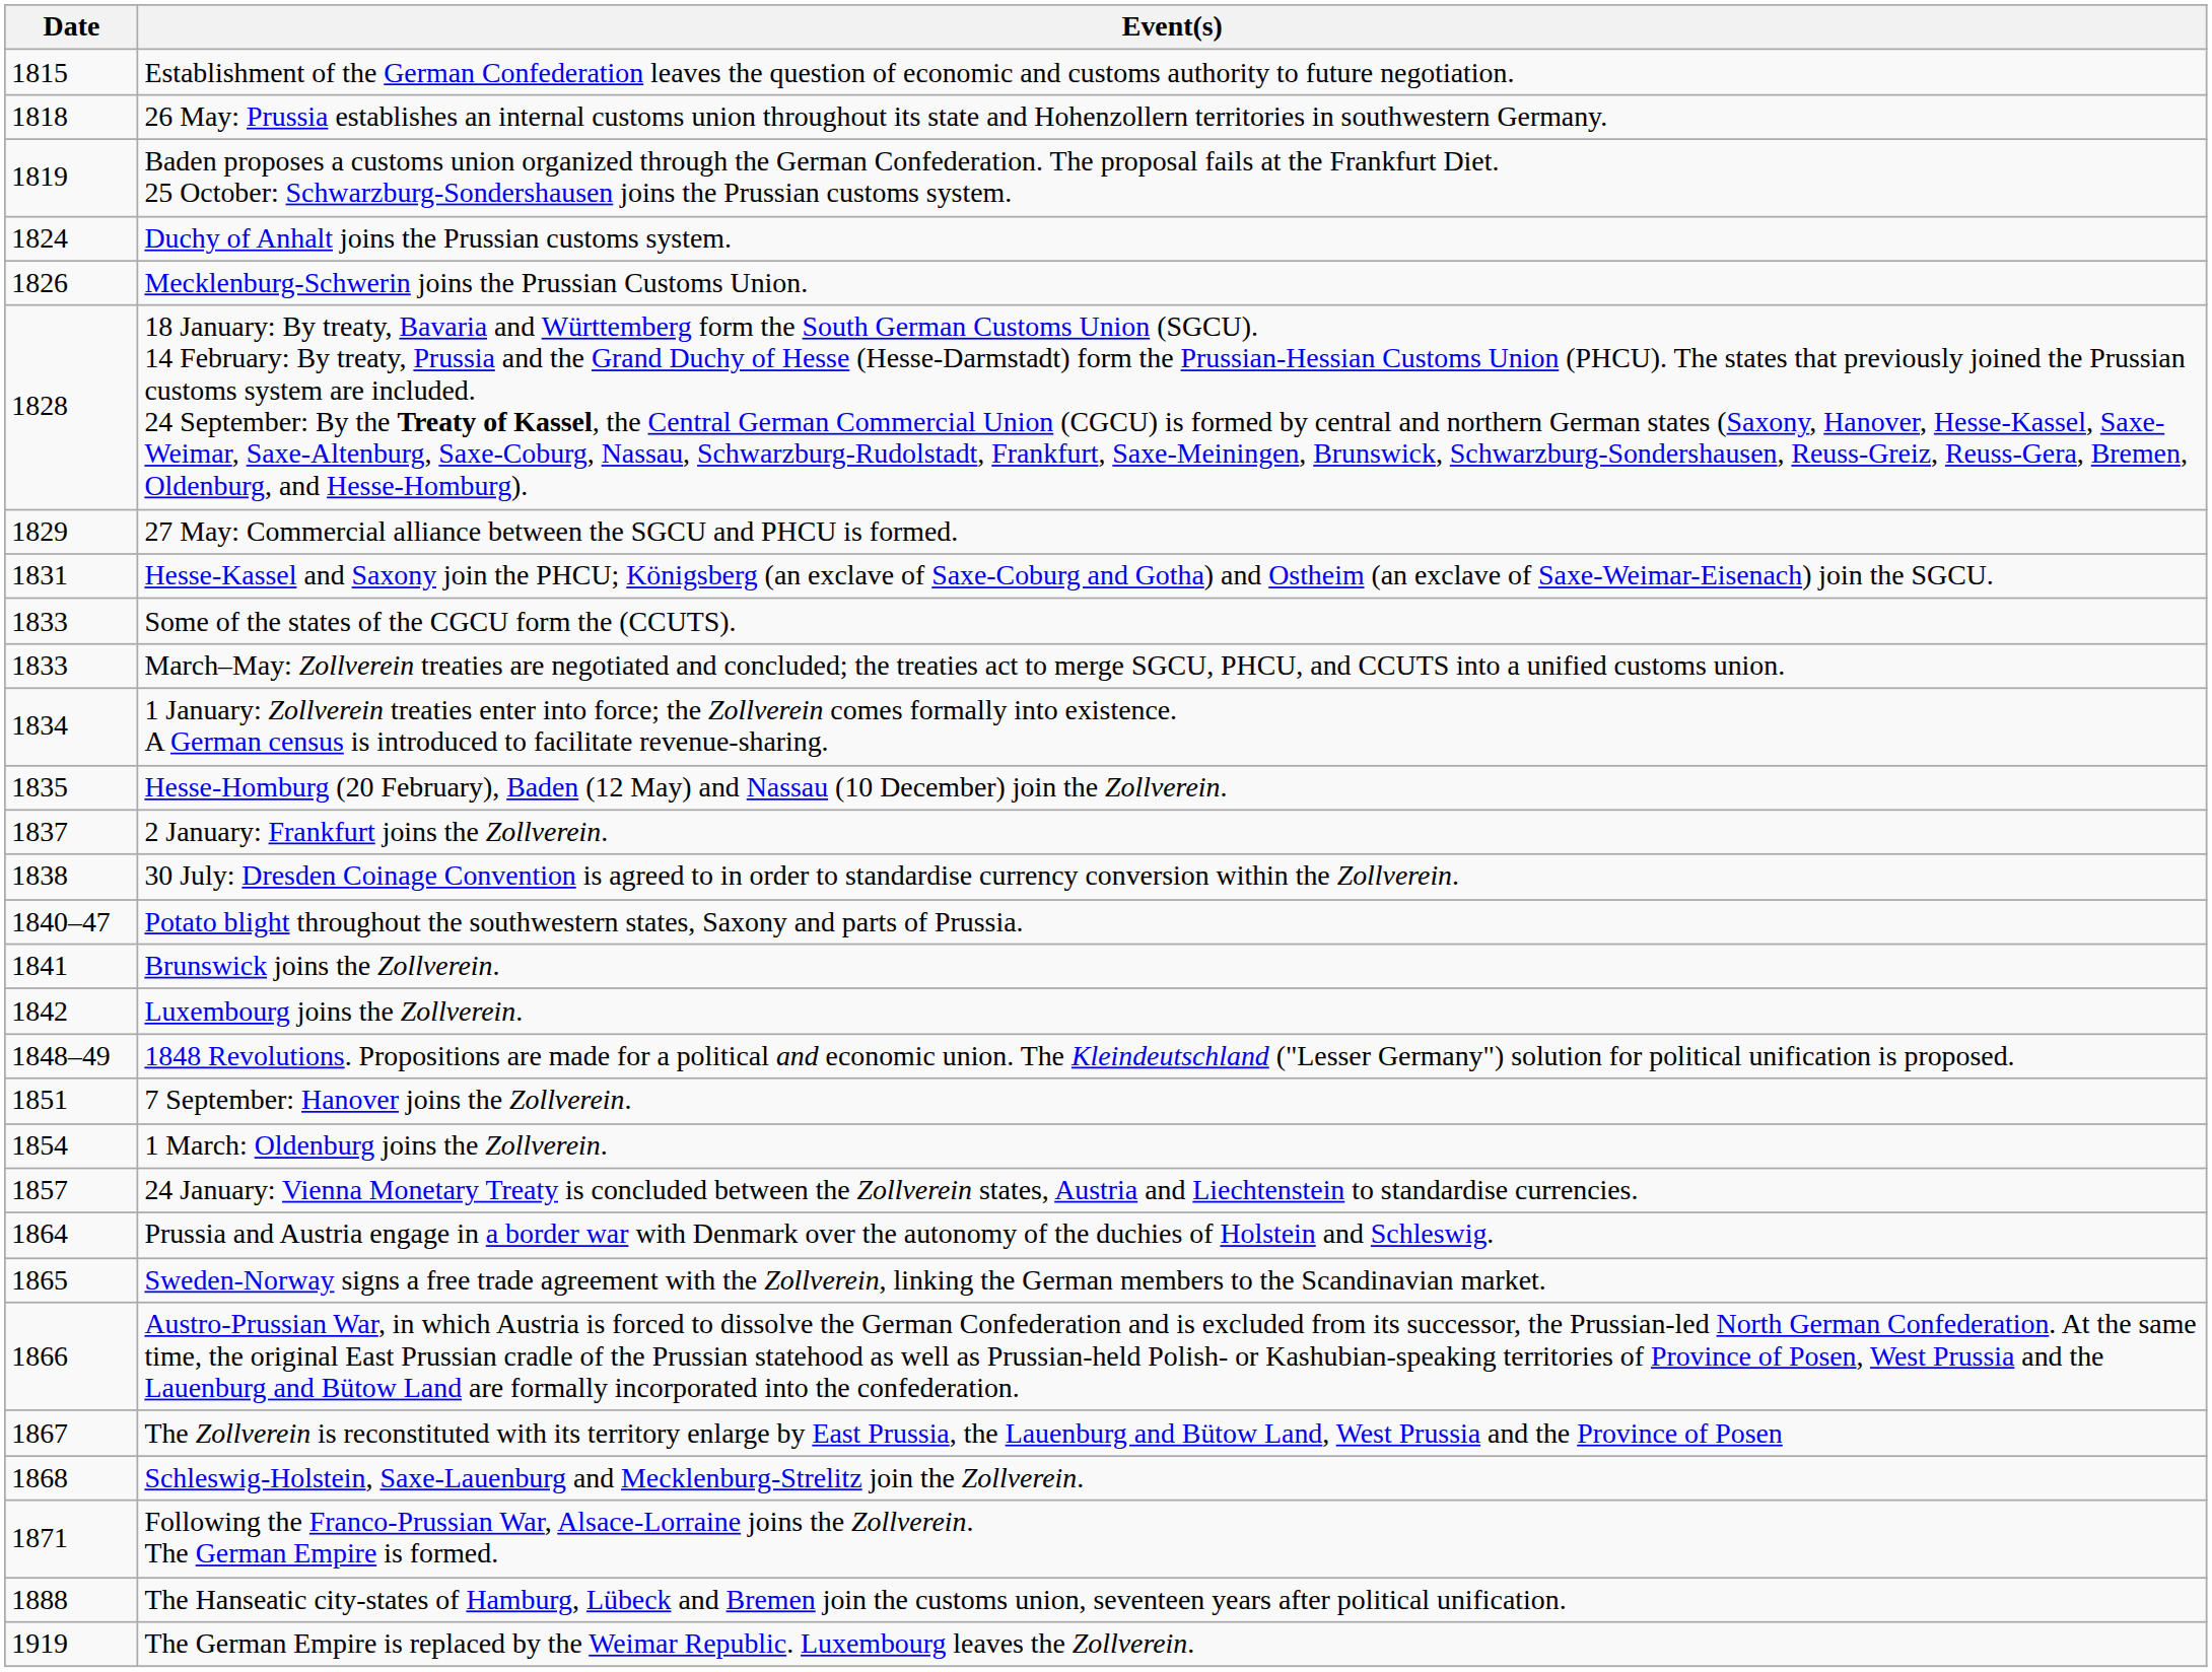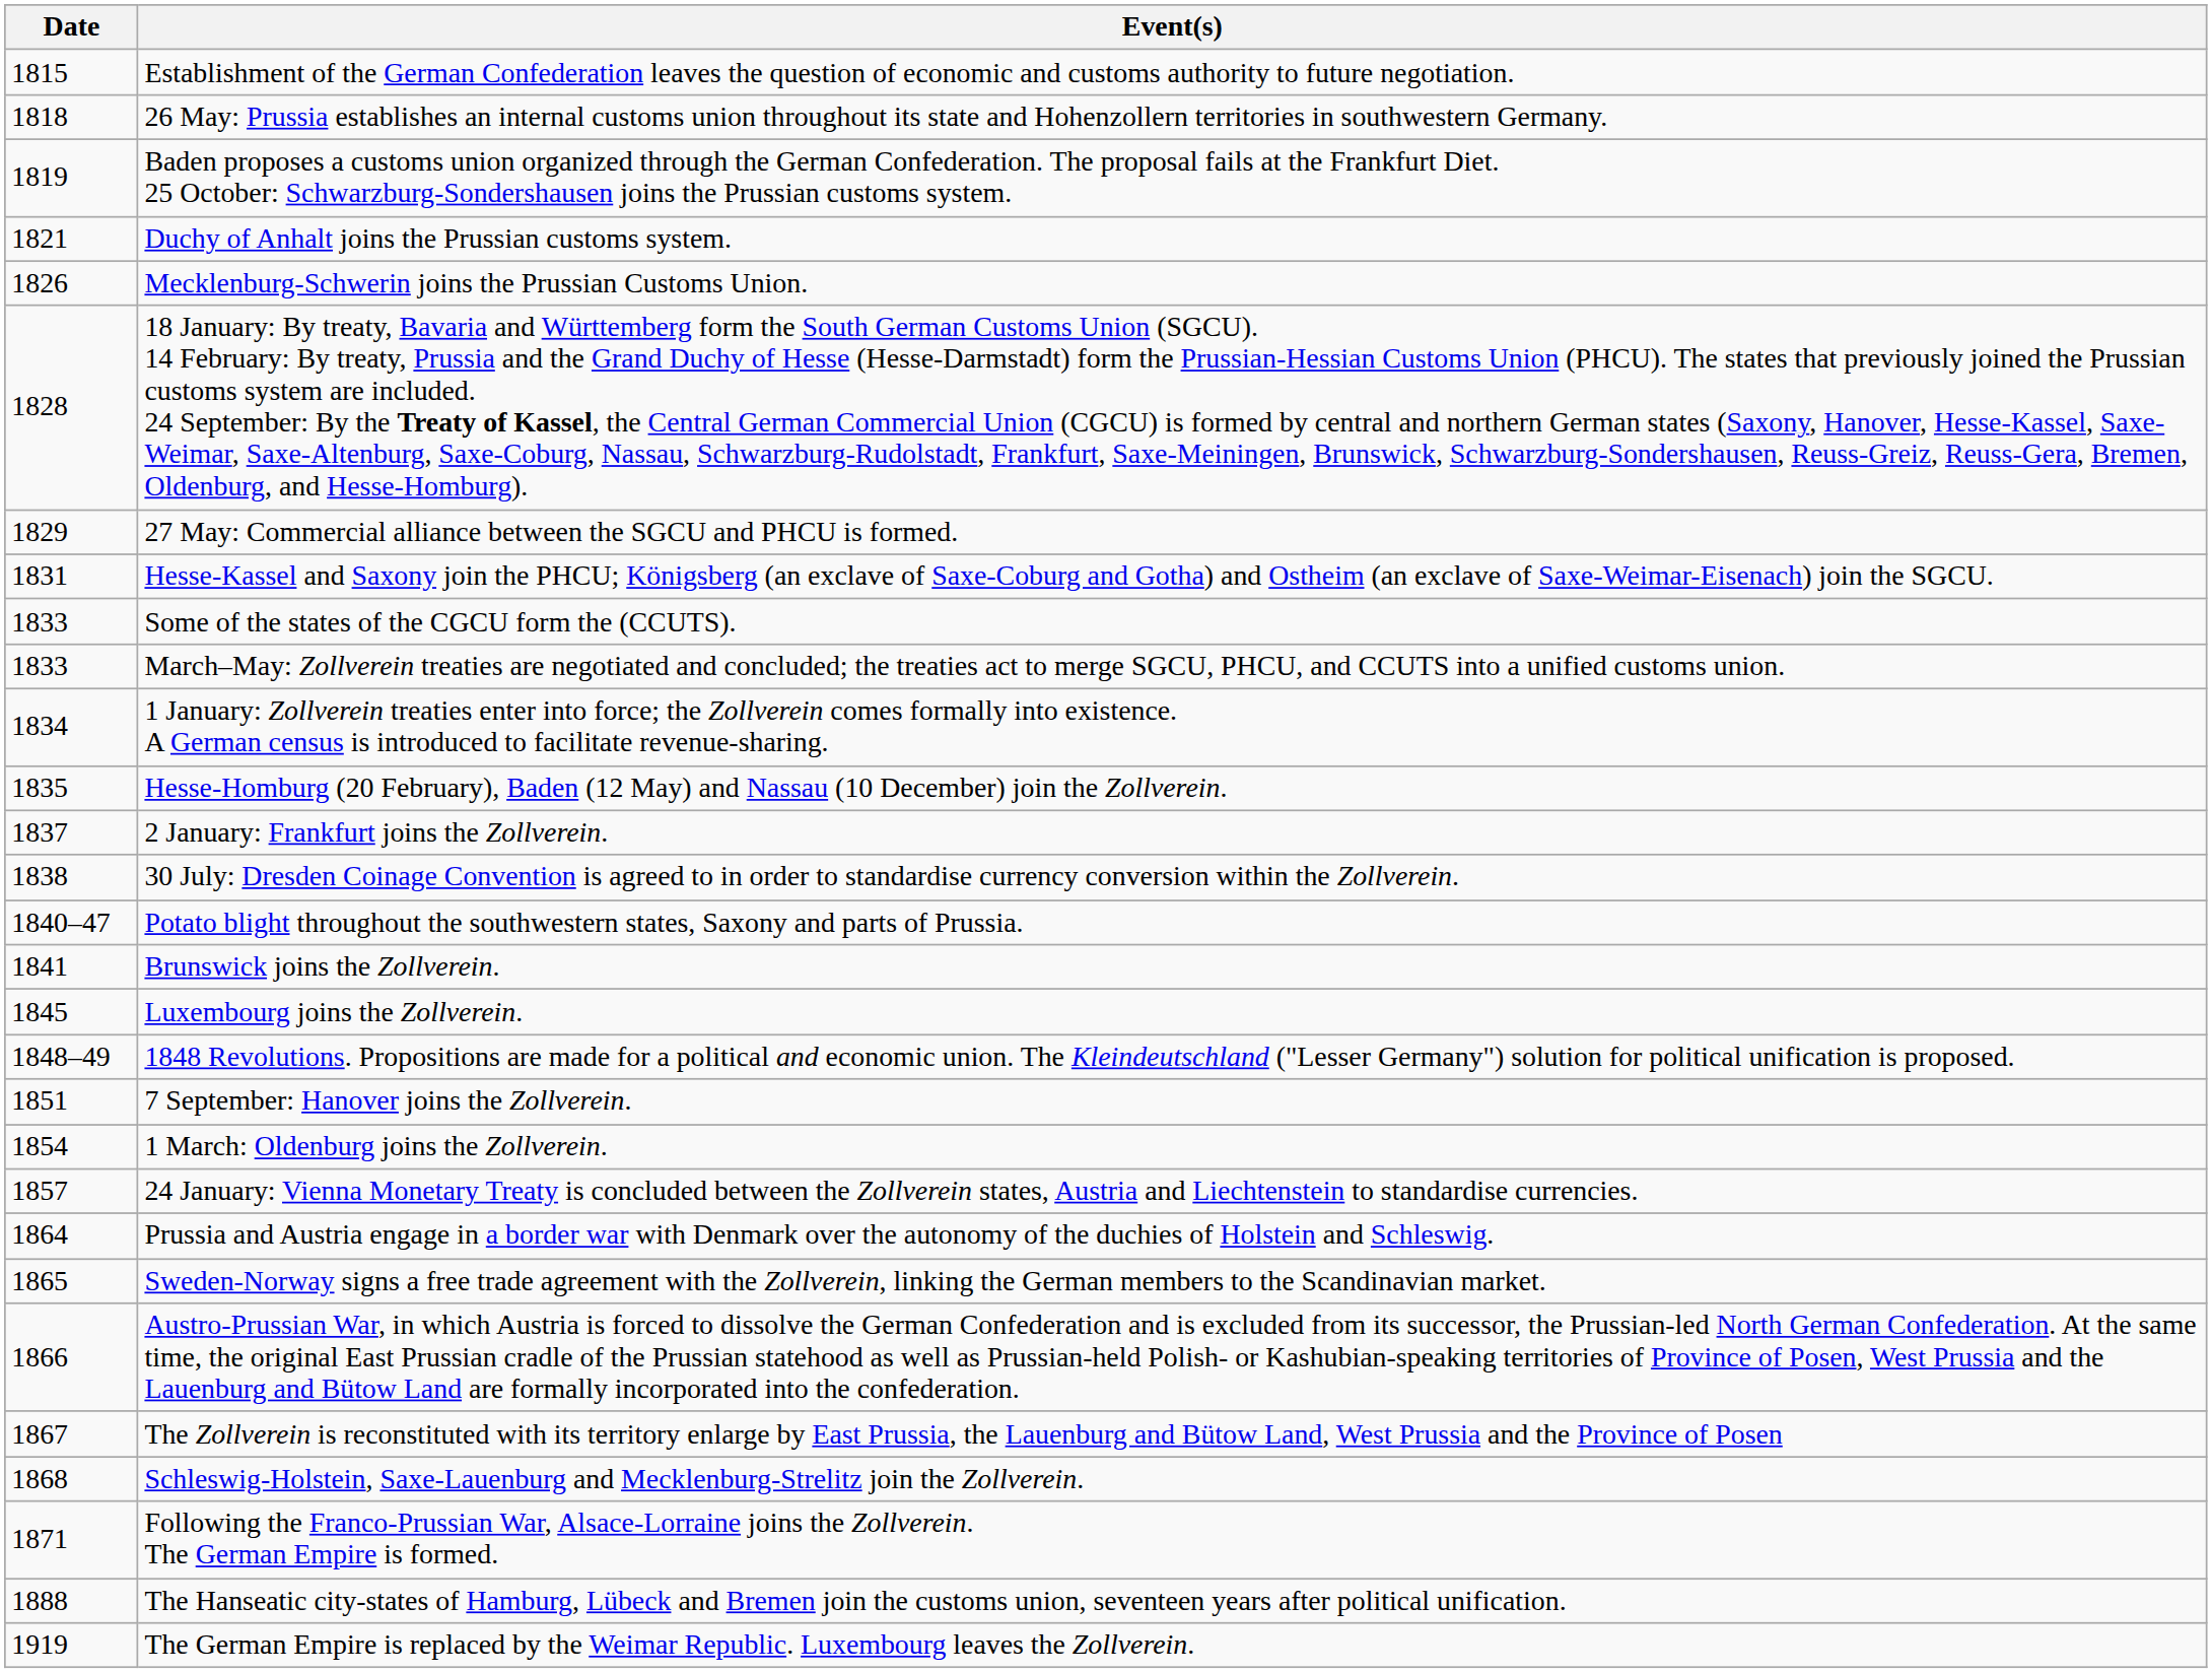 <table class="wikitable">
 <tr>
 <th style="width:4.25em;">Date</th>
 <th>Event(s)</th>
 </tr>
 <tr>
 <td>1815</td>
 <td>Establishment of the <a href='#'>German Confederation</a> leaves the question of economic and customs authority to future negotiation.</td>
 </tr>
 <tr>
 <td>1818</td>
 <td>26 May: <a href='#'>Prussia</a> establishes an internal customs union throughout its state and Hohenzollern territories in southwestern Germany.</td>
 </tr>
 <tr>
 <td>1819</td>
 <td>Baden proposes a customs union organized through the German Confederation. The proposal fails at the Frankfurt Diet.<br>25 October: <a href='#'>Schwarzburg-Sondershausen</a> joins the Prussian customs system.</td>
 </tr>
 <tr>
-<td>1824</td>
+<td>1821</td>
 <td><a href='#'>Duchy of Anhalt</a> joins the Prussian customs system.</td>
 </tr>
 <tr>
 <td>1826</td>
 <td><a href='#'>Mecklenburg-Schwerin</a> joins the Prussian Customs Union.</td>
 </tr>
 <tr>
 <td>1828</td>
 <td>18 January: By treaty, <a href='#'>Bavaria</a> and <a href='#'>Württemberg</a> form the <a href='#'>South German Customs Union</a> (SGCU).<br>14 February: By treaty, <a href='#'>Prussia</a> and the <a href='#'>Grand Duchy of Hesse</a> (Hesse-Darmstadt) form the <a href='#'>Prussian-Hessian Customs Union</a> (PHCU). The states that previously joined the Prussian customs system are included.<br>24 September: By the <strong>Treaty of Kassel</strong>, the <a href='#'>Central German Commercial Union</a> (CGCU) is formed by central and northern German states (<a href='#'>Saxony</a>, <a href='#'>Hanover</a>, <a href='#'>Hesse-Kassel</a>, <a href='#'>Saxe-Weimar</a>, <a href='#'>Saxe-Altenburg</a>, <a href='#'>Saxe-Coburg</a>, <a href='#'>Nassau</a>, <a href='#'>Schwarzburg-Rudolstadt</a>, <a href='#'>Frankfurt</a>, <a href='#'>Saxe-Meiningen</a>, <a href='#'>Brunswick</a>, <a href='#'>Schwarzburg-Sondershausen</a>, <a href='#'>Reuss-Greiz</a>, <a href='#'>Reuss-Gera</a>, <a href='#'>Bremen</a>, <a href='#'>Oldenburg</a>, and <a href='#'>Hesse-Homburg</a>).</td>
 </tr>
 <tr>
 <td>1829</td>
 <td>27 May: Commercial alliance between the SGCU and PHCU is formed.</td>
 </tr>
 <tr>
 <td>1831</td>
 <td><a href='#'>Hesse-Kassel</a> and <a href='#'>Saxony</a> join the PHCU; <a href='#'>Königsberg</a> (an exclave of <a href='#'>Saxe-Coburg and Gotha</a>) and <a href='#'>Ostheim</a> (an exclave of <a href='#'>Saxe-Weimar-Eisenach</a>) join the SGCU.</td>
 </tr>
 <tr>
 <td>1833</td>
 <td>Some of the states of the CGCU form the  (CCUTS).</td>
 </tr>
 <tr>
 <td>1833</td>
 <td>March–May: <em>Zollverein</em> treaties are negotiated and concluded; the treaties act to merge SGCU, PHCU, and CCUTS into a unified customs union.</td>
 </tr>
 <tr>
 <td>1834</td>
 <td>1 January: <em>Zollverein</em> treaties enter into force; the <em>Zollverein</em> comes formally into existence.<br>A <a href='#'>German census</a> is introduced to facilitate revenue-sharing.</td>
 </tr>
 <tr>
 <td>1835</td>
 <td><a href='#'>Hesse-Homburg</a> (20 February), <a href='#'>Baden</a> (12 May) and <a href='#'>Nassau</a> (10 December) join the <em>Zollverein</em>.</td>
 </tr>
 <tr>
 <td>1837</td>
 <td>2 January: <a href='#'>Frankfurt</a> joins the <em>Zollverein</em>.</td>
 </tr>
 <tr>
 <td>1838</td>
 <td>30 July: <a href='#'>Dresden Coinage Convention</a> is agreed to in order to standardise currency conversion within the <em>Zollverein</em>.</td>
 </tr>
 <tr>
 <td>1840–47</td>
 <td><a href='#'>Potato blight</a> throughout the southwestern states, Saxony and parts of Prussia.</td>
 </tr>
 <tr>
 <td>1841</td>
 <td><a href='#'>Brunswick</a> joins the <em>Zollverein</em>.</td>
 </tr>
 <tr>
-<td>1842</td>
+<td>1845</td>
 <td><a href='#'>Luxembourg</a> joins the <em>Zollverein</em>.</td>
 </tr>
 <tr>
 <td>1848–49</td>
 <td><a href='#'>1848 Revolutions</a>. Propositions are made for a political <em>and</em> economic union. The <em><a href='#'>Kleindeutschland</a></em> ("Lesser Germany") solution for political unification is proposed.</td>
 </tr>
 <tr>
 <td>1851</td>
 <td>7 September: <a href='#'>Hanover</a> joins the <em>Zollverein</em>.</td>
 </tr>
 <tr>
 <td>1854</td>
 <td>1 March: <a href='#'>Oldenburg</a> joins the <em>Zollverein</em>.</td>
 </tr>
 <tr>
 <td>1857</td>
 <td>24 January: <a href='#'>Vienna Monetary Treaty</a> is concluded between the <em>Zollverein</em> states, <a href='#'>Austria</a> and <a href='#'>Liechtenstein</a> to standardise currencies.</td>
 </tr>
 <tr>
 <td>1864</td>
 <td>Prussia and Austria engage in <a href='#'>a border war</a> with Denmark over the autonomy of the duchies of <a href='#'>Holstein</a> and <a href='#'>Schleswig</a>.</td>
 </tr>
 <tr>
 <td>1865</td>
 <td><a href='#'>Sweden-Norway</a> signs a free trade agreement with the <em>Zollverein</em>, linking the German members to the Scandinavian market.</td>
 </tr>
 <tr>
 <td>1866</td>
 <td><a href='#'>Austro-Prussian War</a>, in which Austria is forced to dissolve the German Confederation  and is excluded from its successor, the Prussian-led <a href='#'>North German Confederation</a>. At the same time, the original East Prussian cradle of the Prussian statehood as well as Prussian-held Polish- or Kashubian-speaking territories of <a href='#'>Province of Posen</a>, <a href='#'>West Prussia</a> and the <a href='#'>Lauenburg and Bütow Land</a> are formally incorporated into the confederation.</td>
 </tr>
 <tr>
 <td>1867</td>
 <td>The  <em>Zollverein</em> is reconstituted with its territory enlarge by <a href='#'>East Prussia</a>, the <a href='#'>Lauenburg and Bütow Land</a>, <a href='#'>West Prussia</a> and the <a href='#'>Province of Posen</a></td>
 </tr>
 <tr>
 <td>1868</td>
 <td><a href='#'>Schleswig-Holstein</a>, <a href='#'>Saxe-Lauenburg</a> and <a href='#'>Mecklenburg-Strelitz</a> join the <em>Zollverein</em>.</td>
 </tr>
 <tr>
 <td>1871</td>
 <td>Following the <a href='#'>Franco-Prussian War</a>, <a href='#'>Alsace-Lorraine</a> joins the <em>Zollverein</em>.<br>The <a href='#'>German Empire</a> is formed.</td>
 </tr>
 <tr>
 <td>1888</td>
 <td>The Hanseatic city-states of <a href='#'>Hamburg</a>, <a href='#'>Lübeck</a> and <a href='#'>Bremen</a> join the customs union, seventeen years after political unification.</td>
 </tr>
 <tr>
 <td>1919</td>
 <td>The German Empire is replaced by the <a href='#'>Weimar Republic</a>. <a href='#'>Luxembourg</a> leaves the <em>Zollverein</em>.</td>
 </tr>
 </table>
